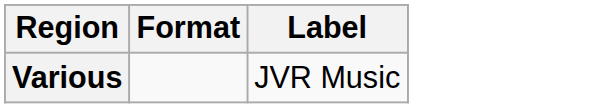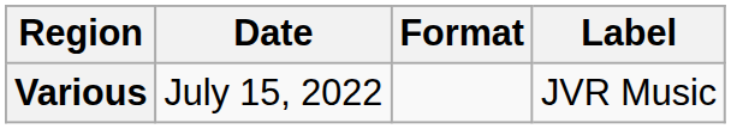 <table class="wikitable plainrowheaders">
 <tr>
 <th scope="col">Region</th>
+<th scope="col">Date</th>
 <th scope="col">Format</th>
 <th scope="col">Label</th>
 </tr>
 <tr>
 <th scope="row">Various</th>
+<td>July 15, 2022</td>
 <td></td>
 <td scope="row">JVR Music</td>
 </tr>
 </table>
